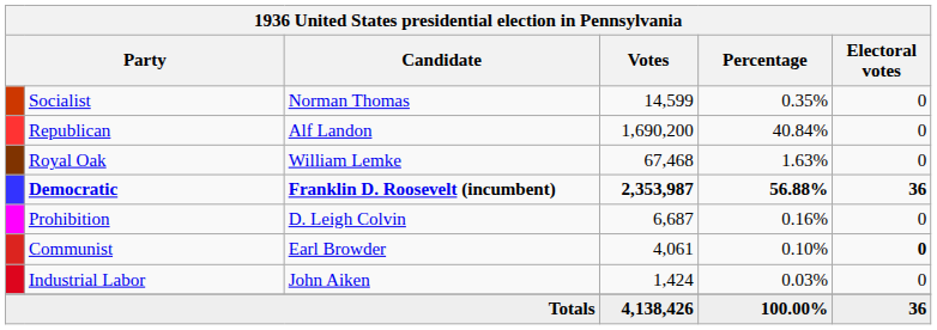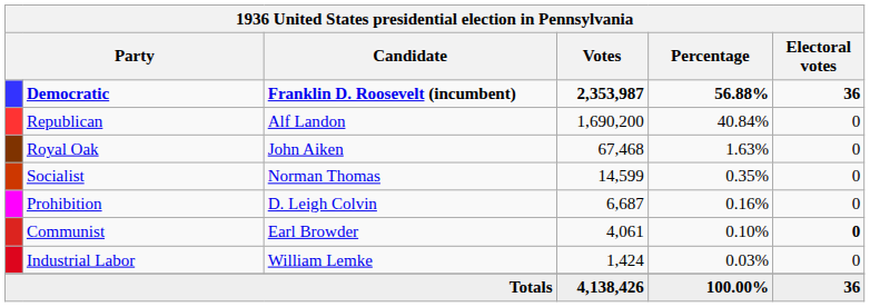 <table class="wikitable" style="font-size: 95%;">
 <tr>
 <th colspan="6">1936 United States presidential election in Pennsylvania</th>
 </tr>
 <tr>
 <th colspan="2" style="width: 15em">Party</th>
 <th style="width: 17em">Candidate</th>
 <th style="width: 5em">Votes</th>
 <th style="width: 7em">Percentage</th>
 <th style="width: 5em">Electoral votes</th>
 </tr>
 <tr>
-<th style="background-color:#CD3700; width: 3px"></th>
-<td style="width: 130px"><a href='#'>Socialist</a></td>
-<td><a href='#'>Norman Thomas</a></td>
-<td align="right">14,599</td>
-<td align="right">0.35%</td>
-<td align="right">0</td>
+<th style="background-color:#3333FF; width: 3px"></th>
+<td style="width: 130px"><strong><a href='#'>Democratic</a></strong></td>
+<td><strong><a href='#'>Franklin D. Roosevelt</a> (incumbent)</strong></td>
+<td align="right"><strong>2,353,987</strong></td>
+<td align="right"><strong>56.88%</strong></td>
+<td align="right"><strong>36</strong></td>
 </tr>
 <tr>
 <th style="background-color:#FF3333; width: 3px"></th>
 <td style="width: 130px"><a href='#'>Republican</a></td>
 <td><a href='#'>Alf Landon</a></td>
 <td align="right">1,690,200</td>
 <td align="right">40.84%</td>
 <td align="right">0</td>
 </tr>
 <tr>
 <th style="background-color:#7F3300; width: 3px"></th>
 <td style="width: 130px"><a href='#'>Royal Oak</a></td>
-<td><a href='#'>William Lemke</a></td>
+<td><a href='#'>John Aiken</a></td>
 <td align="right">67,468</td>
 <td align="right">1.63%</td>
 <td align="right">0</td>
 </tr>
 <tr>
-<th style="background-color:#3333FF; width: 3px"></th>
-<td style="width: 130px"><strong><a href='#'>Democratic</a></strong></td>
-<td><strong><a href='#'>Franklin D. Roosevelt</a> (incumbent)</strong></td>
-<td align="right"><strong>2,353,987</strong></td>
-<td align="right"><strong>56.88%</strong></td>
-<td align="right"><strong>36</strong></td>
+<th style="background-color:#CD3700; width: 3px"></th>
+<td style="width: 130px"><a href='#'>Socialist</a></td>
+<td><a href='#'>Norman Thomas</a></td>
+<td align="right">14,599</td>
+<td align="right">0.35%</td>
+<td align="right">0</td>
 </tr>
 <tr>
 <th style="background-color:#FF00FF; width: 3px"></th>
 <td style="width: 130px"><a href='#'>Prohibition</a></td>
 <td><a href='#'>D. Leigh Colvin</a></td>
 <td align="right">6,687</td>
 <td align="right">0.16%</td>
 <td align="right">0</td>
 </tr>
 <tr>
 <th style="background-color:#DC241F; width: 3px"></th>
 <td style="width: 130px"><a href='#'>Communist</a></td>
 <td><a href='#'>Earl Browder</a></td>
 <td align="right">4,061</td>
 <td align="right">0.10%</td>
 <td align="right"><strong>0</strong></td>
 </tr>
 <tr>
 <th style="background-color:#DD051D; width: 3px"></th>
 <td style="width: 130px"><a href='#'>Industrial Labor</a></td>
-<td><a href='#'>John Aiken</a></td>
+<td><a href='#'>William Lemke</a></td>
 <td align="right">1,424</td>
 <td align="right">0.03%</td>
 <td align="right">0</td>
 </tr>
 <tr>
 </tr>
 <tr bgcolor="#EEEEEE">
 <td colspan="3" align="right"><strong>Totals</strong></td>
 <td align="right"><strong>4,138,426</strong></td>
 <td align="right"><strong>100.00%</strong></td>
 <td align="right"><strong>36</strong></td>
 </tr>
 </table>
